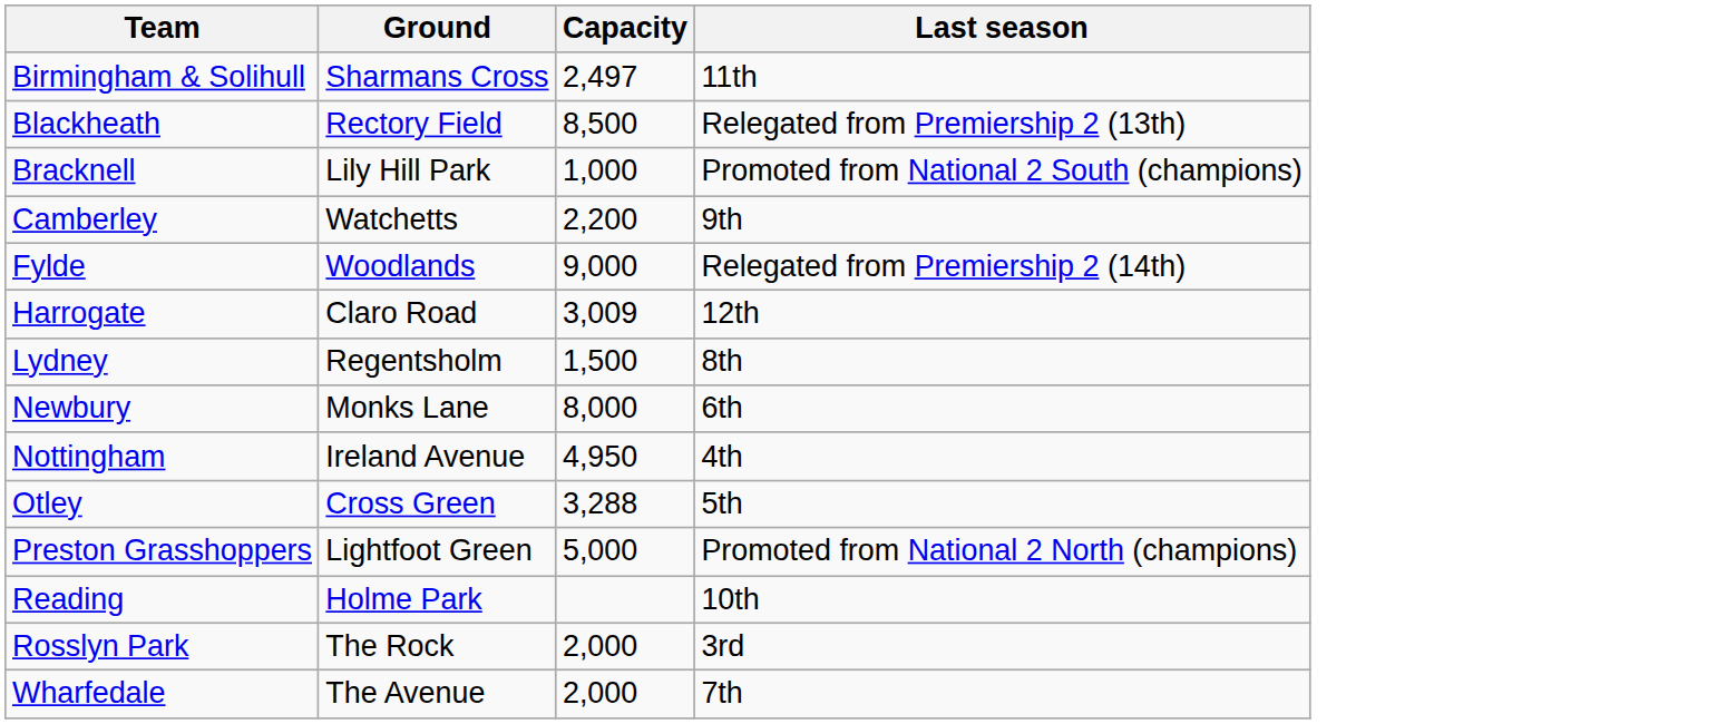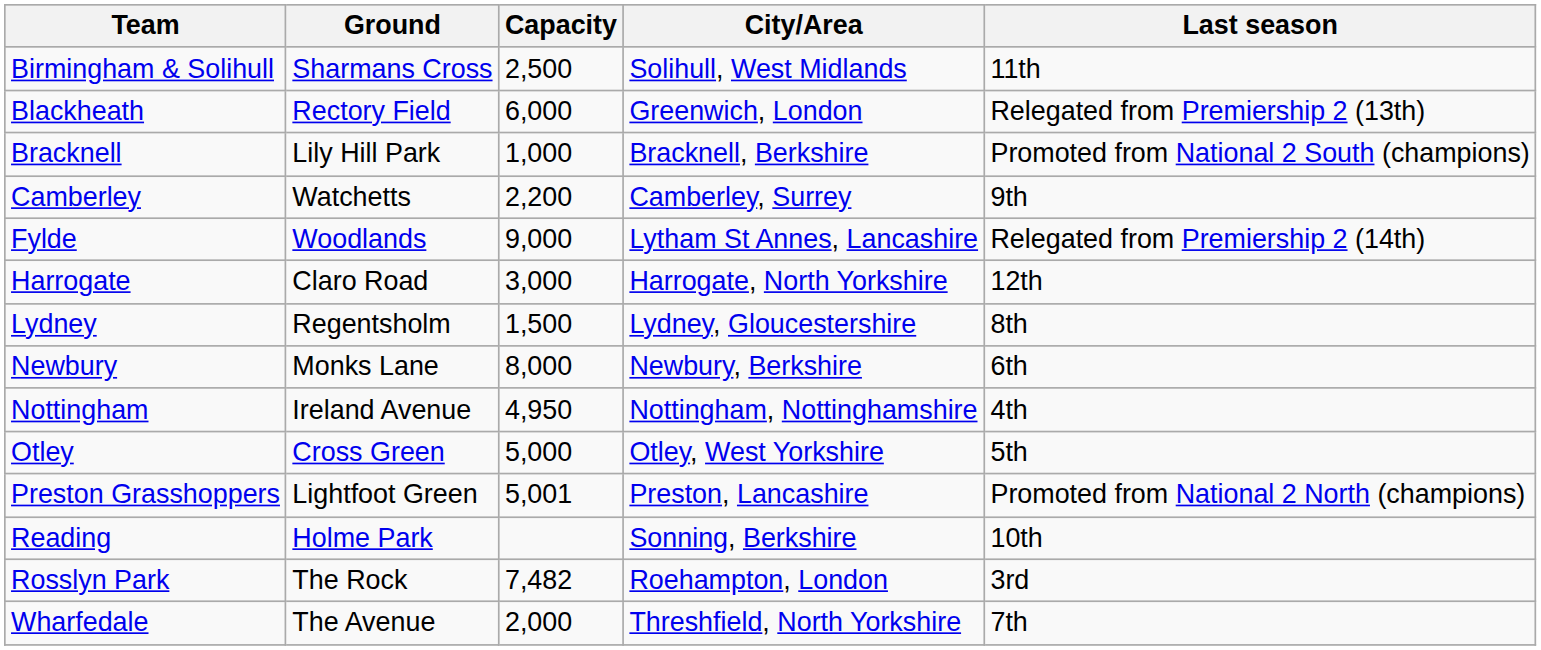 <table class="wikitable sortable">
 <tr>
 <th width>Team</th>
 <th width>Ground</th>
 <th width>Capacity</th>
+<th width>City/Area</th>
 <th width>Last season</th>
 </tr>
 <tr>
 <td><a href='#'>Birmingham & Solihull</a></td>
 <td><a href='#'>Sharmans Cross</a></td>
-<td>2,497</td>
+<td>2,500</td>
+<td><a href='#'>Solihull</a>, <a href='#'>West Midlands</a></td>
 <td>11th</td>
 </tr>
 <tr>
 <td><a href='#'>Blackheath</a></td>
 <td><a href='#'>Rectory Field</a></td>
-<td>8,500</td>
+<td>6,000</td>
+<td><a href='#'>Greenwich</a>, <a href='#'>London</a></td>
 <td>Relegated from <a href='#'>Premiership 2</a>  (13th)</td>
 </tr>
 <tr>
 <td><a href='#'>Bracknell</a></td>
 <td>Lily Hill Park</td>
 <td>1,000</td>
+<td><a href='#'>Bracknell</a>, <a href='#'>Berkshire</a></td>
 <td>Promoted from <a href='#'>National 2 South</a> (champions)</td>
 </tr>
 <tr>
 <td><a href='#'>Camberley</a></td>
 <td>Watchetts</td>
 <td>2,200</td>
+<td><a href='#'>Camberley</a>, <a href='#'>Surrey</a></td>
 <td>9th</td>
 </tr>
 <tr>
 <td><a href='#'>Fylde</a></td>
 <td><a href='#'>Woodlands</a></td>
 <td>9,000</td>
+<td><a href='#'>Lytham St Annes</a>, <a href='#'>Lancashire</a></td>
 <td>Relegated from <a href='#'>Premiership 2</a> (14th)</td>
 </tr>
 <tr>
 <td><a href='#'>Harrogate</a></td>
 <td>Claro Road</td>
-<td>3,009</td>
+<td>3,000</td>
+<td><a href='#'>Harrogate</a>, <a href='#'>North Yorkshire</a></td>
 <td>12th</td>
 </tr>
 <tr>
 <td><a href='#'>Lydney</a></td>
 <td>Regentsholm</td>
 <td>1,500</td>
+<td><a href='#'>Lydney</a>, <a href='#'>Gloucestershire</a></td>
 <td>8th</td>
 </tr>
 <tr>
 <td><a href='#'>Newbury</a></td>
 <td>Monks Lane</td>
 <td>8,000</td>
+<td><a href='#'>Newbury</a>, <a href='#'>Berkshire</a></td>
 <td>6th</td>
 </tr>
 <tr>
 <td><a href='#'>Nottingham</a></td>
 <td>Ireland Avenue</td>
 <td>4,950</td>
+<td><a href='#'>Nottingham</a>, <a href='#'>Nottinghamshire</a></td>
 <td>4th</td>
 </tr>
 <tr>
 <td><a href='#'>Otley</a></td>
 <td><a href='#'>Cross Green</a></td>
-<td>3,288</td>
+<td>5,000</td>
+<td><a href='#'>Otley</a>, <a href='#'>West Yorkshire</a></td>
 <td>5th</td>
 </tr>
 <tr>
 <td><a href='#'>Preston Grasshoppers</a></td>
 <td>Lightfoot Green</td>
-<td>5,000</td>
+<td>5,001</td>
+<td><a href='#'>Preston</a>, <a href='#'>Lancashire</a></td>
 <td>Promoted from <a href='#'>National 2 North</a> (champions)</td>
 </tr>
 <tr>
 <td><a href='#'>Reading</a></td>
 <td><a href='#'>Holme Park</a></td>
 <td></td>
+<td><a href='#'>Sonning</a>, <a href='#'>Berkshire</a></td>
 <td>10th</td>
 </tr>
 <tr>
 <td><a href='#'>Rosslyn Park</a></td>
 <td>The Rock</td>
-<td>2,000</td>
+<td>7,482</td>
+<td><a href='#'>Roehampton</a>, <a href='#'>London</a></td>
 <td>3rd</td>
 </tr>
 <tr>
 <td><a href='#'>Wharfedale</a></td>
 <td>The Avenue</td>
 <td>2,000</td>
+<td><a href='#'>Threshfield</a>, <a href='#'>North Yorkshire</a></td>
 <td>7th</td>
 </tr>
 </table>
